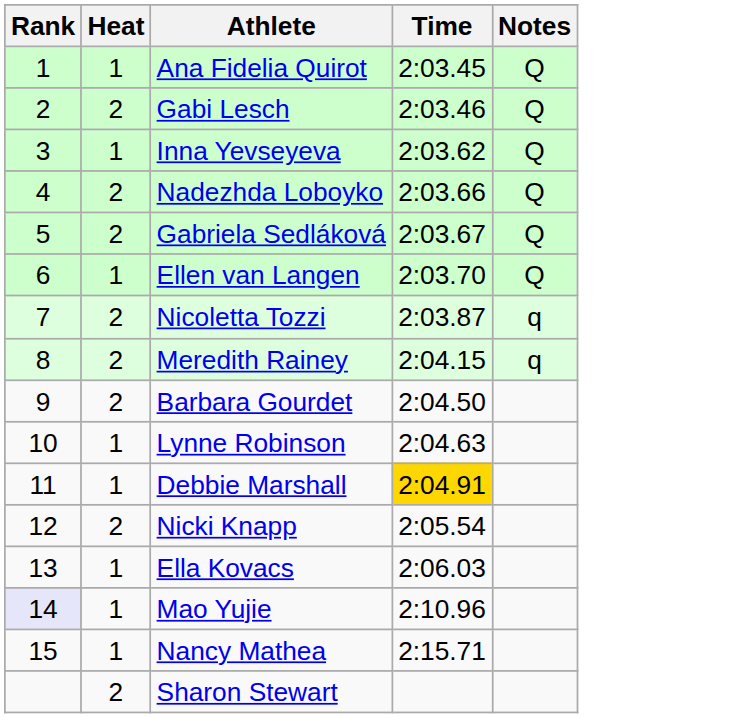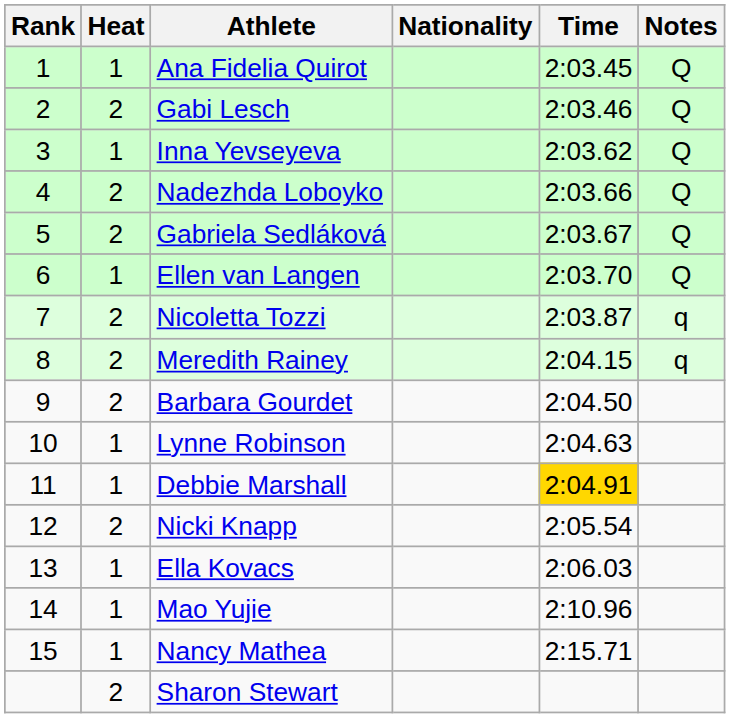 <table class="wikitable sortable" style="text-align:center;font-size:95%">
 <tr>
 <th>Rank</th>
 <th>Heat</th>
 <th>Athlete</th>
+<th>Nationality</th>
 <th>Time</th>
 <th>Notes</th>
 </tr>
 <tr bgcolor=ccffcc>
 <td>1</td>
 <td>1</td>
 <td align="left"><a href='#'>Ana Fidelia Quirot</a></td>
+<td align=left></td>
 <td>2:03.45</td>
 <td>Q</td>
 </tr>
 <tr bgcolor=ccffcc>
 <td>2</td>
 <td>2</td>
 <td align="left"><a href='#'>Gabi Lesch</a></td>
+<td align=left></td>
 <td>2:03.46</td>
 <td>Q</td>
 </tr>
 <tr bgcolor=ccffcc>
 <td>3</td>
 <td>1</td>
 <td align="left"><a href='#'>Inna Yevseyeva</a></td>
+<td align=left></td>
 <td>2:03.62</td>
 <td>Q</td>
 </tr>
 <tr bgcolor=ccffcc>
 <td>4</td>
 <td>2</td>
 <td align="left"><a href='#'>Nadezhda Loboyko</a></td>
+<td align=left></td>
 <td>2:03.66</td>
 <td>Q</td>
 </tr>
 <tr bgcolor=ccffcc>
 <td>5</td>
 <td>2</td>
 <td align="left"><a href='#'>Gabriela Sedláková</a></td>
+<td align=left></td>
 <td>2:03.67</td>
 <td>Q</td>
 </tr>
 <tr bgcolor=ccffcc>
 <td>6</td>
 <td>1</td>
 <td align="left"><a href='#'>Ellen van Langen</a></td>
+<td align=left></td>
 <td>2:03.70</td>
 <td>Q</td>
 </tr>
 <tr bgcolor=ddffdd>
 <td>7</td>
 <td>2</td>
 <td align="left"><a href='#'>Nicoletta Tozzi</a></td>
+<td align=left></td>
 <td>2:03.87</td>
 <td>q</td>
 </tr>
 <tr bgcolor=ddffdd>
 <td>8</td>
 <td>2</td>
 <td align="left"><a href='#'>Meredith Rainey</a></td>
+<td align=left></td>
 <td>2:04.15</td>
 <td>q</td>
 </tr>
 <tr>
 <td>9</td>
 <td>2</td>
 <td align="left"><a href='#'>Barbara Gourdet</a></td>
+<td align=left></td>
 <td>2:04.50</td>
 <td></td>
 </tr>
 <tr>
 <td>10</td>
 <td>1</td>
 <td align="left"><a href='#'>Lynne Robinson</a></td>
+<td align=left></td>
 <td>2:04.63</td>
 <td></td>
 </tr>
 <tr>
 <td>11</td>
 <td>1</td>
 <td align="left"><a href='#'>Debbie Marshall</a></td>
+<td align=left></td>
 <td style="background: gold;">2:04.91</td>
 <td></td>
 </tr>
 <tr>
 <td>12</td>
 <td>2</td>
 <td align="left"><a href='#'>Nicki Knapp</a></td>
+<td align=left></td>
 <td>2:05.54</td>
 <td></td>
 </tr>
 <tr>
 <td>13</td>
 <td>1</td>
 <td align="left"><a href='#'>Ella Kovacs</a></td>
+<td align=left></td>
 <td>2:06.03</td>
 <td></td>
 </tr>
 <tr>
-<td style="background: lavender;">14</td>
+<td>14</td>
 <td>1</td>
 <td align="left"><a href='#'>Mao Yujie</a></td>
+<td align=left></td>
 <td>2:10.96</td>
 <td></td>
 </tr>
 <tr>
 <td>15</td>
 <td>1</td>
 <td align="left"><a href='#'>Nancy Mathea</a></td>
+<td align=left></td>
 <td>2:15.71</td>
 <td></td>
 </tr>
 <tr>
 <td></td>
 <td>2</td>
 <td align="left"><a href='#'>Sharon Stewart</a></td>
+<td align=left></td>
 <td></td>
 <td></td>
 </tr>
 </table>
